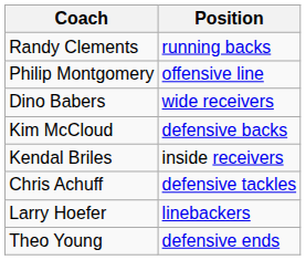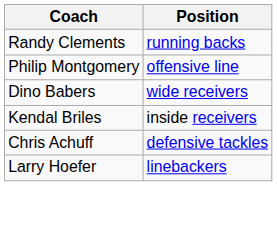 <table class=wikitable>
 <tr>
 <th>Coach</th>
 <th>Position</th>
 </tr>
 <tr>
 <td>Randy Clements</td>
 <td><a href='#'>running backs</a></td>
 </tr>
 <tr>
 <td>Philip Montgomery</td>
 <td><a href='#'>offensive line</a></td>
 </tr>
 <tr>
 <td>Dino Babers</td>
 <td><a href='#'>wide receivers</a></td>
 </tr>
 <tr>
-<td>Kim McCloud</td>
-<td><a href='#'>defensive backs</a></td>
-</tr>
-<tr>
 <td>Kendal Briles</td>
 <td>inside <a href='#'>receivers</a></td>
 </tr>
 <tr>
 <td>Chris Achuff</td>
 <td><a href='#'>defensive tackles</a></td>
 </tr>
 <tr>
 <td>Larry Hoefer</td>
 <td><a href='#'>linebackers</a></td>
 </tr>
-<tr>
-<td>Theo Young</td>
-<td><a href='#'>defensive ends</a></td>
-</tr>
 </table>
